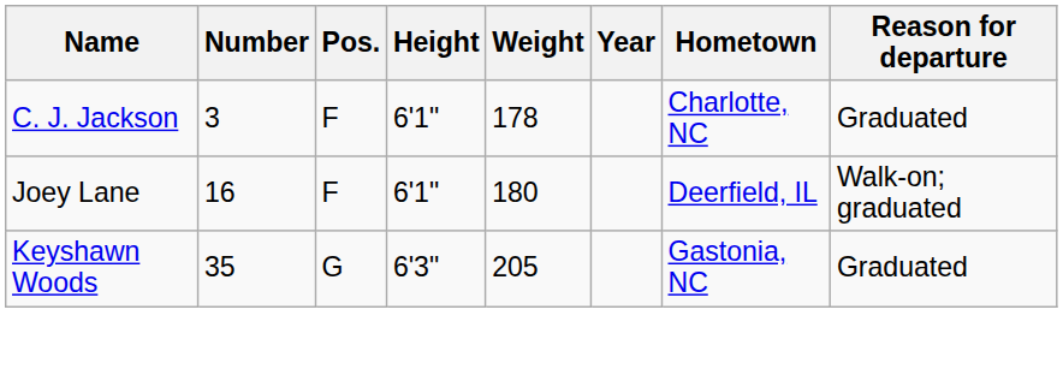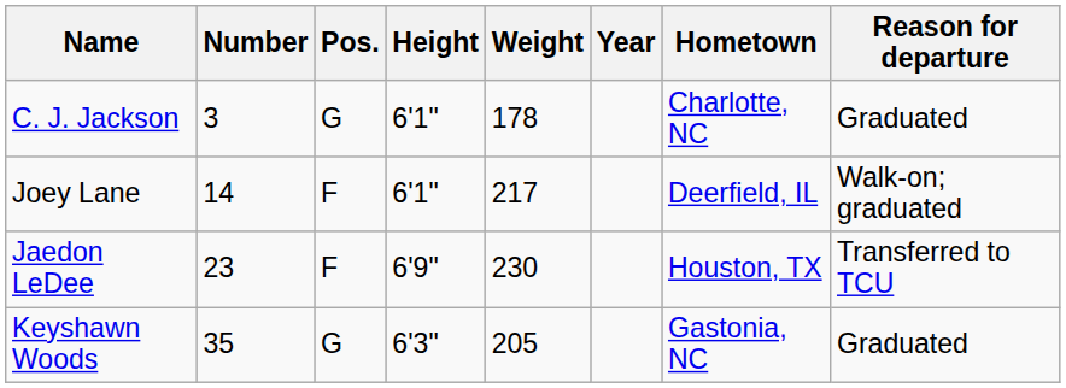 <table class="wikitable sortable" border="1">
 <tr>
 <th>Name</th>
 <th>Number</th>
 <th>Pos.</th>
 <th>Height</th>
 <th>Weight</th>
 <th>Year</th>
 <th>Hometown</th>
 <th class="unsortable">Reason for departure</th>
 </tr>
 <tr>
 <td><a href='#'>C. J. Jackson</a></td>
 <td>3</td>
-<td>F</td>
+<td>G</td>
 <td>6'1"</td>
 <td>178</td>
 <td></td>
 <td><a href='#'>Charlotte, NC</a></td>
 <td>Graduated</td>
 </tr>
 <tr>
 <td>Joey Lane</td>
-<td>16</td>
+<td>14</td>
 <td>F</td>
 <td>6'1"</td>
-<td>180</td>
+<td>217</td>
 <td></td>
 <td><a href='#'>Deerfield, IL</a></td>
 <td>Walk-on; graduated</td>
+</tr>
+<tr>
+<td><a href='#'>Jaedon LeDee</a></td>
+<td>23</td>
+<td>F</td>
+<td>6'9"</td>
+<td>230</td>
+<td></td>
+<td><a href='#'>Houston, TX</a></td>
+<td>Transferred to <a href='#'>TCU</a></td>
 </tr>
 <tr>
 <td><a href='#'>Keyshawn Woods</a></td>
 <td>35</td>
 <td>G</td>
 <td>6'3"</td>
 <td>205</td>
 <td></td>
 <td><a href='#'>Gastonia, NC</a></td>
 <td>Graduated</td>
 </tr>
 </table>
